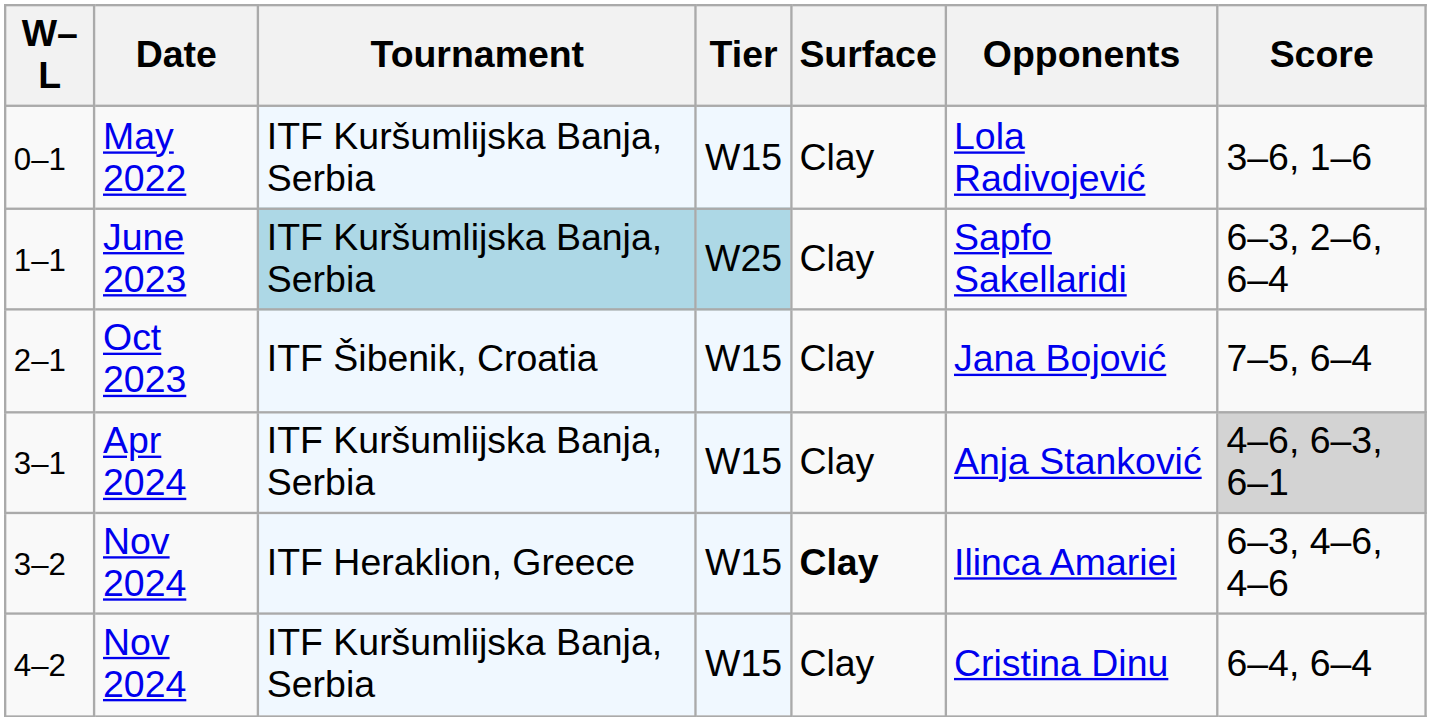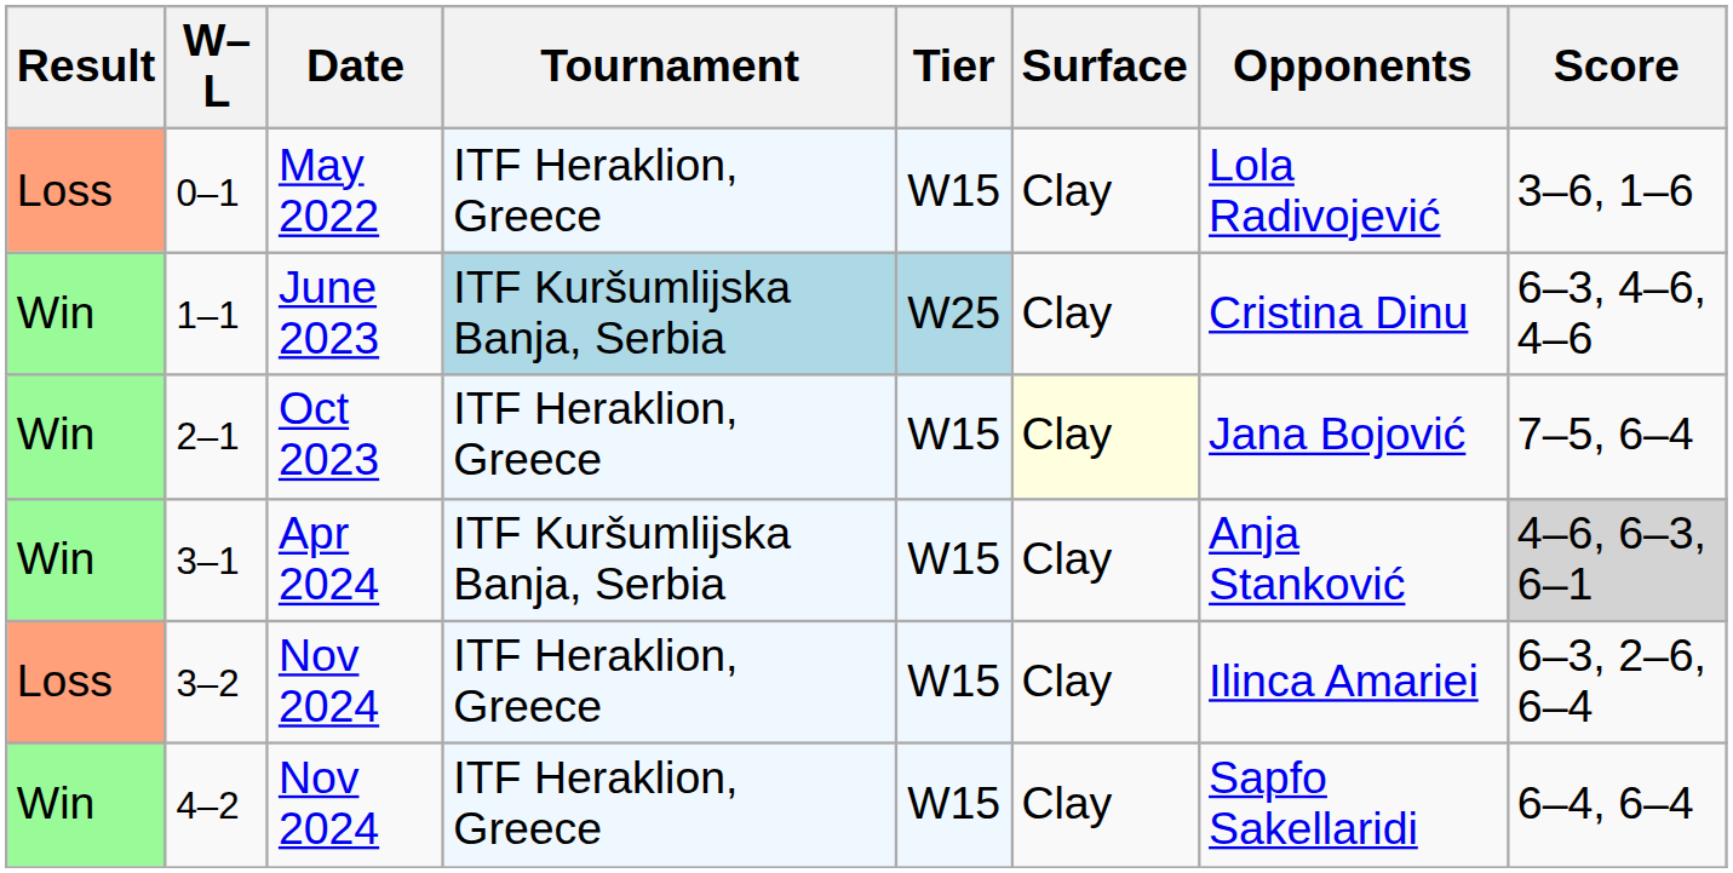 <table class="sortable wikitable">
 <tr>
+<th>Result</th>
 <th class="unsortable">W–L</th>
 <th>Date</th>
 <th>Tournament</th>
 <th>Tier</th>
 <th>Surface</th>
 <th>Opponents</th>
 <th class="unsortable">Score</th>
 </tr>
 <tr>
+<td style="background:#ffa07a;">Loss</td>
 <td><small>0–1</small></td>
 <td><a href='#'>May 2022</a></td>
-<td style="background:#f0f8ff;">ITF Kuršumlijska Banja, Serbia</td>
+<td style="background:#f0f8ff;">ITF Heraklion, Greece</td>
 <td style="background:#f0f8ff;">W15</td>
 <td>Clay</td>
 <td> <a href='#'>Lola Radivojević</a></td>
 <td>3–6, 1–6</td>
 </tr>
 <tr>
+<td style="background:#98fb98;">Win</td>
 <td><small>1–1</small></td>
 <td><a href='#'>June 2023</a></td>
 <td style="background:lightblue;">ITF Kuršumlijska Banja, Serbia</td>
 <td style="background:lightblue;">W25</td>
 <td>Clay</td>
-<td> <a href='#'>Sapfo Sakellaridi</a></td>
-<td>6–3, 2–6, 6–4</td>
+<td> <a href='#'>Cristina Dinu</a></td>
+<td>6–3, 4–6, 4–6</td>
 </tr>
 <tr>
+<td style="background:#98fb98;">Win</td>
 <td><small>2–1</small></td>
 <td><a href='#'>Oct 2023</a></td>
-<td style="background:#f0f8ff;">ITF Šibenik, Croatia</td>
+<td style="background:#f0f8ff;">ITF Heraklion, Greece</td>
 <td style="background:#f0f8ff;">W15</td>
-<td>Clay</td>
+<td style="background: lightyellow;">Clay</td>
 <td> <a href='#'>Jana Bojović</a></td>
 <td>7–5, 6–4</td>
 </tr>
 <tr>
+<td style="background:#98fb98;">Win</td>
 <td><small>3–1</small></td>
 <td><a href='#'>Apr 2024</a></td>
 <td style="background:#f0f8ff;">ITF Kuršumlijska Banja, Serbia</td>
 <td style="background:#f0f8ff;">W15</td>
 <td>Clay</td>
 <td> <a href='#'>Anja Stanković</a></td>
 <td style="background: lightgrey;">4–6, 6–3, 6–1</td>
 </tr>
 <tr>
+<td style="background:#ffa07a;">Loss</td>
 <td><small>3–2</small></td>
 <td><a href='#'>Nov 2024</a></td>
 <td style="background:#f0f8ff;">ITF Heraklion, Greece</td>
 <td style="background:#f0f8ff;">W15</td>
-<td><strong>Clay</strong></td>
+<td>Clay</td>
 <td> <a href='#'>Ilinca Amariei</a></td>
-<td>6–3, 4–6, 4–6</td>
+<td>6–3, 2–6, 6–4</td>
 </tr>
 <tr>
+<td style="background:#98fb98;">Win</td>
 <td><small>4–2</small></td>
 <td><a href='#'>Nov 2024</a></td>
-<td style="background:#f0f8ff;">ITF Kuršumlijska Banja, Serbia</td>
+<td style="background:#f0f8ff;">ITF Heraklion, Greece</td>
 <td style="background:#f0f8ff;">W15</td>
 <td>Clay</td>
-<td> <a href='#'>Cristina Dinu</a></td>
+<td> <a href='#'>Sapfo Sakellaridi</a></td>
 <td>6–4, 6–4</td>
 </tr>
 </table>
